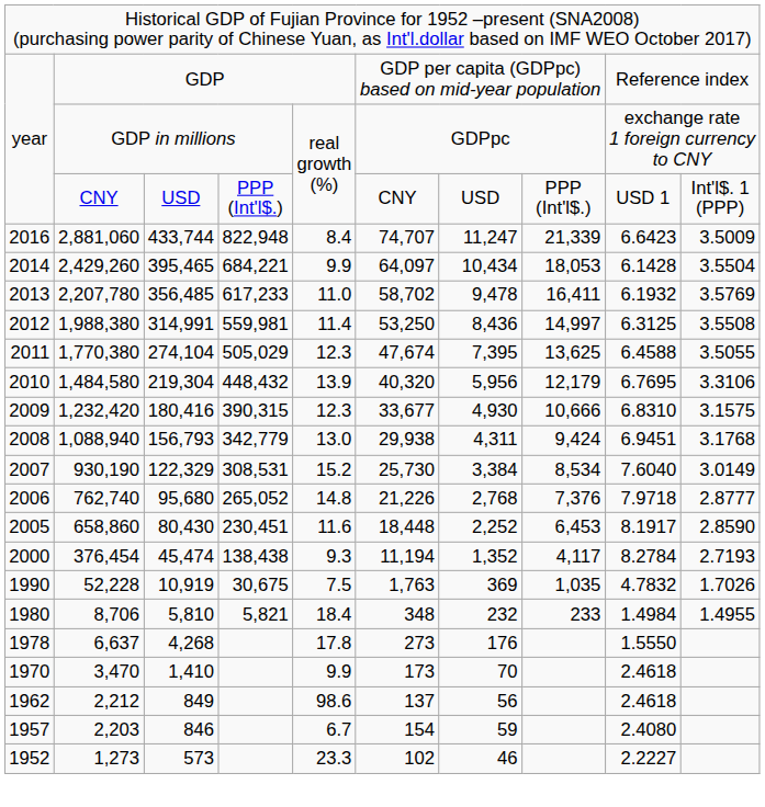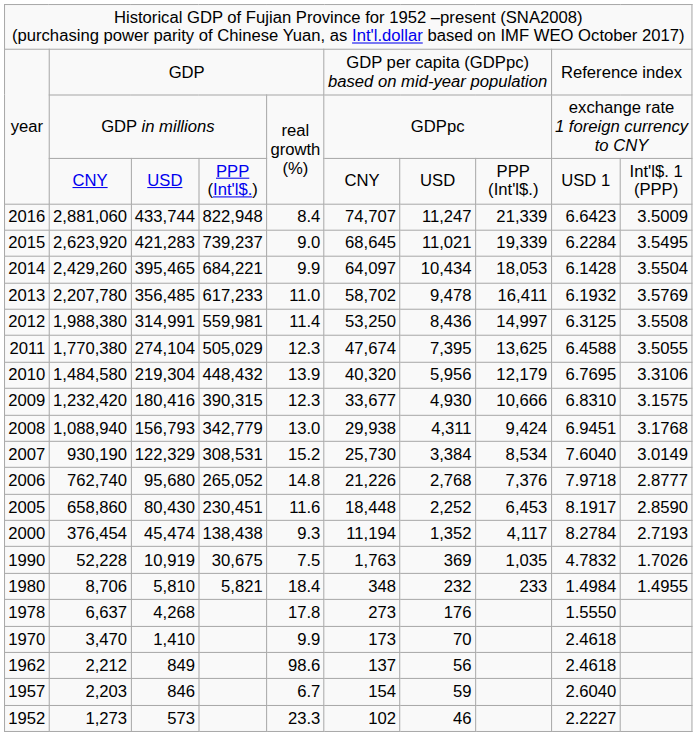 <table class="wikitable sortable">
 <tr>
 <td style="text-align:center;" colspan="10">Historical GDP of Fujian Province for 1952 –present (SNA2008)<br>(purchasing power parity of Chinese Yuan, as <a href='#'>Int'l.dollar</a> based on IMF WEO October 2017)</td>
 </tr>
 <tr align=center>
 <td style="text-align:center;" rowspan="3">year</td>
 <td style="text-align:center;" colspan="4">GDP</td>
 <td style="text-align:center;" colspan="3">GDP per capita (GDPpc)<br> <em>based on mid-year population </em></td>
 <td style="text-align:center;" colspan="2">Reference index</td>
 </tr>
 <tr align=center>
 <td style="text-align:center;" colspan="3">GDP <em>in millions</em></td>
 <td style="text-align:center;" rowspan="2">real<br>growth<br>(%)</td>
 <td style="text-align:center;" colspan="3">GDPpc</td>
 <td style="text-align:center;" colspan="2">exchange rate<br><em>1 foreign currency<br> to CNY </em></td>
 </tr>
 <tr align=center>
 <td><a href='#'>CNY</a></td>
 <td><a href='#'>USD</a></td>
 <td><a href='#'>PPP</a><br>(<a href='#'>Int'l$.</a>)</td>
 <td>CNY</td>
 <td>USD</td>
 <td>PPP<br>(Int'l$.)</td>
 <td>USD 1</td>
 <td>Int'l$. 1<br>(PPP)</td>
 </tr>
 <tr align=right>
 <td>2016</td>
 <td>2,881,060</td>
 <td>433,744</td>
 <td>822,948</td>
 <td>8.4</td>
 <td>74,707</td>
 <td>11,247</td>
 <td>21,339</td>
 <td>6.6423</td>
 <td>3.5009</td>
+</tr>
+<tr align=right>
+<td>2015</td>
+<td>2,623,920</td>
+<td>421,283</td>
+<td>739,237</td>
+<td>9.0</td>
+<td>68,645</td>
+<td>11,021</td>
+<td>19,339</td>
+<td>6.2284</td>
+<td>3.5495</td>
 </tr>
 <tr align=right>
 <td>2014</td>
 <td>2,429,260</td>
 <td>395,465</td>
 <td>684,221</td>
 <td>9.9</td>
 <td>64,097</td>
 <td>10,434</td>
 <td>18,053</td>
 <td>6.1428</td>
 <td>3.5504</td>
 </tr>
 <tr align=right>
 <td>2013</td>
 <td>2,207,780</td>
 <td>356,485</td>
 <td>617,233</td>
 <td>11.0</td>
 <td>58,702</td>
 <td>9,478</td>
 <td>16,411</td>
 <td>6.1932</td>
 <td>3.5769</td>
 </tr>
 <tr align=right>
 <td>2012</td>
 <td>1,988,380</td>
 <td>314,991</td>
 <td>559,981</td>
 <td>11.4</td>
 <td>53,250</td>
 <td>8,436</td>
 <td>14,997</td>
 <td>6.3125</td>
 <td>3.5508</td>
 </tr>
 <tr align=right>
 <td>2011</td>
 <td>1,770,380</td>
 <td>274,104</td>
 <td>505,029</td>
 <td>12.3</td>
 <td>47,674</td>
 <td>7,395</td>
 <td>13,625</td>
 <td>6.4588</td>
 <td>3.5055</td>
 </tr>
 <tr align=right>
 <td>2010</td>
 <td>1,484,580</td>
 <td>219,304</td>
 <td>448,432</td>
 <td>13.9</td>
 <td>40,320</td>
 <td>5,956</td>
 <td>12,179</td>
 <td>6.7695</td>
 <td>3.3106</td>
 </tr>
 <tr align=right>
 <td>2009</td>
 <td>1,232,420</td>
 <td>180,416</td>
 <td>390,315</td>
 <td>12.3</td>
 <td>33,677</td>
 <td>4,930</td>
 <td>10,666</td>
 <td>6.8310</td>
 <td>3.1575</td>
 </tr>
 <tr align=right>
 <td>2008</td>
 <td>1,088,940</td>
 <td>156,793</td>
 <td>342,779</td>
 <td>13.0</td>
 <td>29,938</td>
 <td>4,311</td>
 <td>9,424</td>
 <td>6.9451</td>
 <td>3.1768</td>
 </tr>
 <tr align=right>
 <td>2007</td>
 <td>930,190</td>
 <td>122,329</td>
 <td>308,531</td>
 <td>15.2</td>
 <td>25,730</td>
 <td>3,384</td>
 <td>8,534</td>
 <td>7.6040</td>
 <td>3.0149</td>
 </tr>
 <tr align=right>
 <td>2006</td>
 <td>762,740</td>
 <td>95,680</td>
 <td>265,052</td>
 <td>14.8</td>
 <td>21,226</td>
 <td>2,768</td>
 <td>7,376</td>
 <td>7.9718</td>
 <td>2.8777</td>
 </tr>
 <tr align=right>
 <td>2005</td>
 <td>658,860</td>
 <td>80,430</td>
 <td>230,451</td>
 <td>11.6</td>
 <td>18,448</td>
 <td>2,252</td>
 <td>6,453</td>
 <td>8.1917</td>
 <td>2.8590</td>
 </tr>
 <tr align=right>
 <td>2000</td>
 <td>376,454</td>
 <td>45,474</td>
 <td>138,438</td>
 <td>9.3</td>
 <td>11,194</td>
 <td>1,352</td>
 <td>4,117</td>
 <td>8.2784</td>
 <td>2.7193</td>
 </tr>
 <tr align=right>
 <td>1990</td>
 <td>52,228</td>
 <td>10,919</td>
 <td>30,675</td>
 <td>7.5</td>
 <td>1,763</td>
 <td>369</td>
 <td>1,035</td>
 <td>4.7832</td>
 <td>1.7026</td>
 </tr>
 <tr align=right>
 <td>1980</td>
 <td>8,706</td>
 <td>5,810</td>
 <td>5,821</td>
 <td>18.4</td>
 <td>348</td>
 <td>232</td>
 <td>233</td>
 <td>1.4984</td>
 <td>1.4955</td>
 </tr>
 <tr align=right>
 <td>1978</td>
 <td>6,637</td>
 <td>4,268</td>
 <td></td>
 <td>17.8</td>
 <td>273</td>
 <td>176</td>
 <td></td>
 <td>1.5550</td>
 <td></td>
 </tr>
 <tr align=right>
 <td>1970</td>
 <td>3,470</td>
 <td>1,410</td>
 <td></td>
 <td>9.9</td>
 <td>173</td>
 <td>70</td>
 <td></td>
 <td>2.4618</td>
 <td></td>
 </tr>
 <tr align=right>
 <td>1962</td>
 <td>2,212</td>
 <td>849</td>
 <td></td>
 <td>98.6</td>
 <td>137</td>
 <td>56</td>
 <td></td>
 <td>2.4618</td>
 <td></td>
 </tr>
 <tr align=right>
 <td>1957</td>
 <td>2,203</td>
 <td>846</td>
 <td></td>
 <td>6.7</td>
 <td>154</td>
 <td>59</td>
 <td></td>
-<td>2.4080</td>
+<td>2.6040</td>
 <td></td>
 </tr>
 <tr align=right>
 <td>1952</td>
 <td>1,273</td>
 <td>573</td>
 <td></td>
 <td>23.3</td>
 <td>102</td>
 <td>46</td>
 <td></td>
 <td>2.2227</td>
 <td></td>
 </tr>
 </table>
